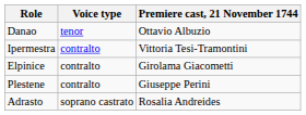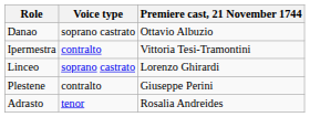 <table class="wikitable">
 <tr>
 <th>Role</th>
 <th>Voice type</th>
 <th>Premiere cast, 21 November 1744</th>
 </tr>
 <tr>
 <td>Danao</td>
-<td><a href='#'>tenor</a></td>
+<td>soprano castrato</td>
 <td>Ottavio Albuzio</td>
 </tr>
 <tr>
 <td>Ipermestra</td>
 <td><a href='#'>contralto</a></td>
 <td>Vittoria Tesi-Tramontini</td>
 </tr>
 <tr>
-<td>Elpinice</td>
-<td>contralto</td>
-<td>Girolama Giacometti</td>
+<td>Linceo</td>
+<td><a href='#'>soprano</a> <a href='#'>castrato</a></td>
+<td>Lorenzo Ghirardi</td>
 </tr>
 <tr>
 <td>Plestene</td>
 <td>contralto</td>
 <td>Giuseppe Perini</td>
 </tr>
 <tr>
 <td>Adrasto</td>
-<td>soprano castrato</td>
+<td><a href='#'>tenor</a></td>
 <td>Rosalia Andreides</td>
 </tr>
 </table>
